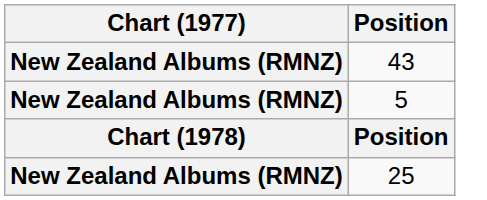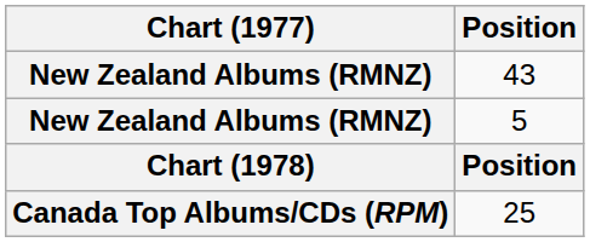 <table class="wikitable sortable plainrowheaders" style="text-align:center">
 <tr>
 <th scope="col">Chart (1977)</th>
 <th scope="col">Position</th>
 </tr>
 <tr>
 <th scope="row">New Zealand Albums (RMNZ)</th>
 <td>43</td>
 </tr>
 <tr>
 <th scope="row">New Zealand Albums (RMNZ)</th>
 <td>5</td>
 </tr>
 <tr>
 <th scope="col">Chart (1978)</th>
 <th scope="col">Position</th>
 </tr>
 <tr>
-<th scope="row">New Zealand Albums (RMNZ)</th>
+<th scope="row">Canada Top Albums/CDs (<em>RPM</em>)</th>
 <td>25</td>
 </tr>
 </table>
